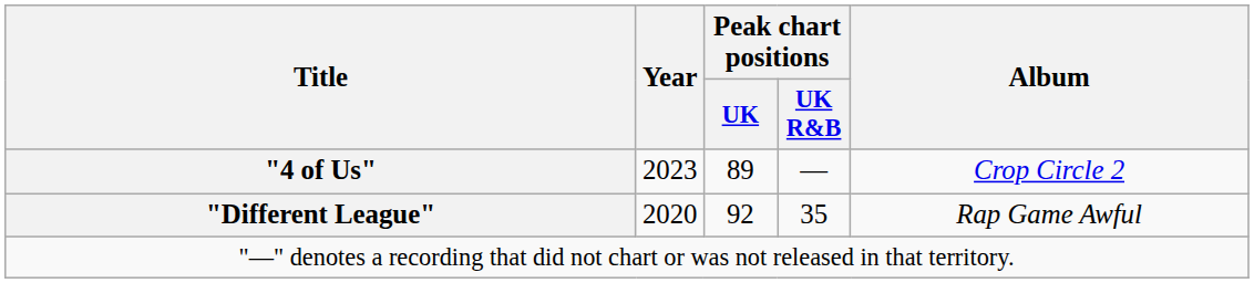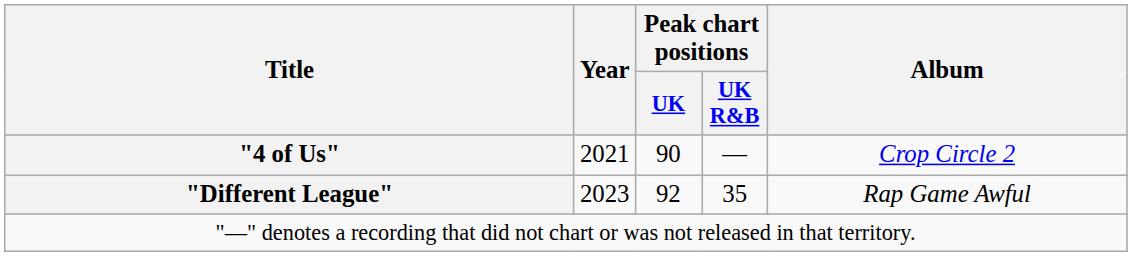 <table class="wikitable plainrowheaders" style="text-align:center;">
 <tr>
 <th scope="col" rowspan="2" style="width:22.5em;">Title</th>
 <th scope="col" rowspan="2" style="width:1em;">Year</th>
 <th scope="col" colspan="2">Peak chart positions</th>
 <th scope="col" rowspan="2" style="width:14em;">Album</th>
 </tr>
 <tr>
 <th scope="col" style="width:2.5em;font-size:90%;"><a href='#'>UK</a><br></th>
 <th scope="col" style="width:2.5em;font-size:90%;"><a href='#'>UK<br>R&B</a><br></th>
 </tr>
 <tr>
 <th scope="row">"4 of Us"<br></th>
-<td>2023</td>
-<td>89</td>
+<td>2021</td>
+<td>90</td>
 <td>—</td>
 <td><em><a href='#'>Crop Circle 2</a></em></td>
 </tr>
 <tr>
 <th scope="row">"Different League"<br></th>
-<td>2020</td>
+<td>2023</td>
 <td>92</td>
 <td>35</td>
 <td><em>Rap Game Awful</em></td>
 </tr>
 <tr>
 <td colspan="6" style="font-size:90%">"—" denotes a recording that did not chart or was not released in that territory.</td>
 </tr>
 </table>
